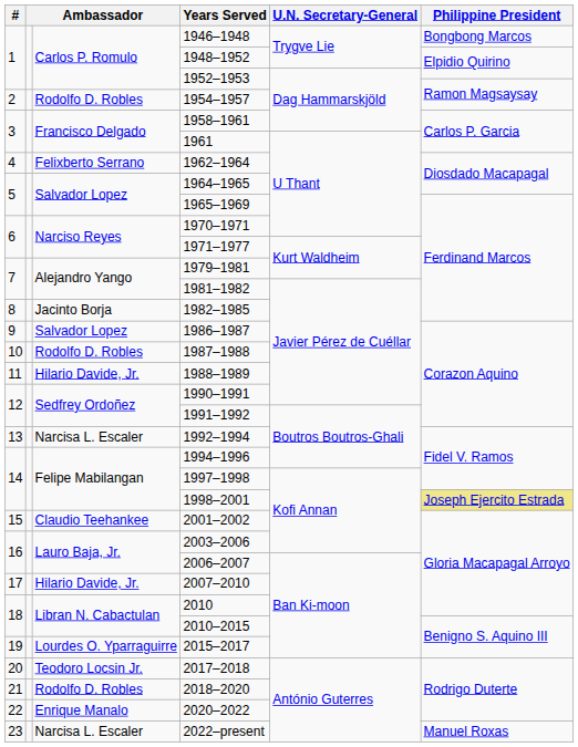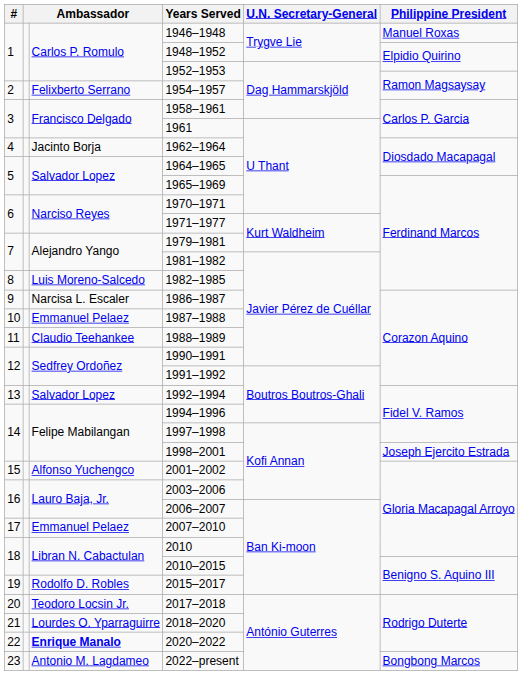 <table class=wikitable>
 <tr>
 <th>#</th>
 <th colspan="2">Ambassador</th>
 <th>Years Served</th>
 <th><a href='#'>U.N. Secretary-General</a></th>
 <th><a href='#'>Philippine President</a></th>
 </tr>
 <tr>
 <td rowspan="5">1</td>
 <td rowspan="5"></td>
 <td rowspan="5"><a href='#'>Carlos P. Romulo</a></td>
 <td>1946–1948</td>
 <td rowspan="3"> <a href='#'>Trygve Lie</a></td>
-<td><a href='#'>Bongbong Marcos</a></td>
+<td><a href='#'>Manuel Roxas</a></td>
 </tr>
 <tr>
 <td>1948–1952</td>
 <td rowspan="3"><a href='#'>Elpidio Quirino</a></td>
 </tr>
 <tr>
 <td rowspan="3">1952–1953</td>
 </tr>
 <tr>
 <td rowspan="4"> <a href='#'>Dag Hammarskjöld</a></td>
 </tr>
 <tr>
 <td rowspan="2"><a href='#'>Ramon Magsaysay</a></td>
 </tr>
 <tr>
 <td>2</td>
 <td></td>
-<td><a href='#'>Rodolfo D. Robles</a></td>
+<td><a href='#'>Felixberto Serrano</a></td>
 <td>1954–1957</td>
 </tr>
 <tr>
 <td rowspan="2">3</td>
 <td rowspan="2"></td>
 <td rowspan="2"><a href='#'>Francisco Delgado</a></td>
 <td>1958–1961</td>
 <td rowspan="2"><a href='#'>Carlos P. Garcia</a></td>
 </tr>
 <tr>
 <td>1961</td>
 <td rowspan="5"> <a href='#'>U Thant</a></td>
 </tr>
 <tr>
 <td>4</td>
 <td></td>
-<td><a href='#'>Felixberto Serrano</a></td>
+<td>Jacinto Borja</td>
 <td>1962–1964</td>
 <td rowspan="2"><a href='#'>Diosdado Macapagal</a></td>
 </tr>
 <tr>
 <td rowspan="2">5</td>
 <td rowspan="2"></td>
 <td rowspan="2"><a href='#'>Salvador Lopez</a></td>
 <td>1964–1965</td>
 </tr>
 <tr>
 <td>1965–1969</td>
 <td rowspan="6"><a href='#'>Ferdinand Marcos</a></td>
 </tr>
 <tr>
 <td rowspan="2">6</td>
 <td rowspan="2"></td>
 <td rowspan="2"><a href='#'>Narciso Reyes</a></td>
 <td>1970–1971</td>
 </tr>
 <tr>
 <td>1971–1977</td>
 <td rowspan="2"> <a href='#'>Kurt Waldheim</a></td>
 </tr>
 <tr>
 <td rowspan="2">7</td>
 <td rowspan="2"></td>
 <td rowspan="2">Alejandro Yango</td>
 <td>1979–1981</td>
 </tr>
 <tr>
 <td>1981–1982</td>
 <td rowspan="6"> <a href='#'>Javier Pérez de Cuéllar</a></td>
 </tr>
 <tr>
 <td>8</td>
 <td></td>
-<td>Jacinto Borja</td>
+<td><a href='#'>Luis Moreno-Salcedo</a></td>
 <td>1982–1985</td>
 </tr>
 <tr>
 <td>9</td>
 <td></td>
-<td><a href='#'>Salvador Lopez</a></td>
+<td>Narcisa L. Escaler</td>
 <td>1986–1987</td>
 <td rowspan="5"><a href='#'>Corazon Aquino</a></td>
 </tr>
 <tr>
 <td>10</td>
 <td></td>
-<td><a href='#'>Rodolfo D. Robles</a></td>
+<td><a href='#'>Emmanuel Pelaez</a></td>
 <td>1987–1988</td>
 </tr>
 <tr>
 <td>11</td>
 <td></td>
-<td><a href='#'>Hilario Davide, Jr.</a></td>
+<td><a href='#'>Claudio Teehankee</a></td>
 <td>1988–1989</td>
 </tr>
 <tr>
 <td rowspan="2">12</td>
 <td rowspan="2"></td>
 <td rowspan="2"><a href='#'>Sedfrey Ordoñez</a></td>
 <td>1990–1991</td>
 </tr>
 <tr>
 <td>1991–1992</td>
 <td rowspan="3"> <a href='#'>Boutros Boutros-Ghali</a></td>
 </tr>
 <tr>
 <td>13</td>
 <td></td>
-<td>Narcisa L. Escaler</td>
+<td><a href='#'>Salvador Lopez</a></td>
 <td>1992–1994</td>
 <td rowspan="3"><a href='#'>Fidel V. Ramos</a></td>
 </tr>
 <tr>
 <td rowspan="3">14</td>
 <td rowspan="3"></td>
 <td rowspan="3">Felipe Mabilangan</td>
 <td>1994–1996</td>
 </tr>
 <tr>
 <td>1997–1998</td>
 <td rowspan="4"> <a href='#'>Kofi Annan</a></td>
 </tr>
 <tr>
 <td>1998–2001</td>
-<td style="background: khaki;"><a href='#'>Joseph Ejercito Estrada</a></td>
+<td><a href='#'>Joseph Ejercito Estrada</a></td>
 </tr>
 <tr>
 <td>15</td>
 <td></td>
-<td><a href='#'>Claudio Teehankee</a></td>
+<td><a href='#'>Alfonso Yuchengco</a></td>
 <td>2001–2002</td>
 <td rowspan="5"><a href='#'>Gloria Macapagal Arroyo</a></td>
 </tr>
 <tr>
 <td rowspan="2">16</td>
 <td rowspan="2"></td>
 <td rowspan="2"><a href='#'>Lauro Baja, Jr.</a></td>
 <td>2003–2006</td>
 </tr>
 <tr>
 <td>2006–2007</td>
 <td rowspan="6"> <a href='#'>Ban Ki-moon</a></td>
 </tr>
 <tr>
 <td>17</td>
 <td></td>
-<td><a href='#'>Hilario Davide, Jr.</a></td>
+<td><a href='#'>Emmanuel Pelaez</a></td>
 <td>2007–2010</td>
 </tr>
 <tr>
 <td rowspan="2">18</td>
 <td rowspan="2"></td>
 <td rowspan="2"><a href='#'>Libran N. Cabactulan</a></td>
 <td>2010</td>
 </tr>
 <tr>
 <td>2010–2015</td>
 <td rowspan="2"><a href='#'>Benigno S. Aquino III</a></td>
 </tr>
 <tr>
 <td>19</td>
 <td></td>
-<td><a href='#'>Lourdes O. Yparraguirre</a></td>
+<td><a href='#'>Rodolfo D. Robles</a></td>
 <td>2015–2017</td>
 </tr>
 <tr>
 <td rowspan="2">20</td>
 <td rowspan="2"></td>
 <td rowspan="2"><a href='#'>Teodoro Locsin Jr.</a></td>
 <td rowspan="2">2017–2018</td>
 <td rowspan="4"><a href='#'>Rodrigo Duterte</a></td>
 </tr>
 <tr>
 <td rowspan="4"> <a href='#'>António Guterres</a></td>
 </tr>
 <tr>
 <td>21</td>
 <td></td>
-<td><a href='#'>Rodolfo D. Robles</a></td>
+<td><a href='#'>Lourdes O. Yparraguirre</a></td>
 <td>2018–2020</td>
 </tr>
 <tr>
 <td>22</td>
 <td></td>
-<td><a href='#'>Enrique Manalo</a></td>
+<td><strong><a href='#'>Enrique Manalo</a></strong></td>
 <td>2020–2022</td>
 </tr>
 <tr>
 <td>23</td>
 <td></td>
-<td>Narcisa L. Escaler</td>
+<td><a href='#'>Antonio M. Lagdameo</a></td>
 <td>2022–present</td>
-<td><a href='#'>Manuel Roxas</a></td>
+<td><a href='#'>Bongbong Marcos</a></td>
 </tr>
 </table>
